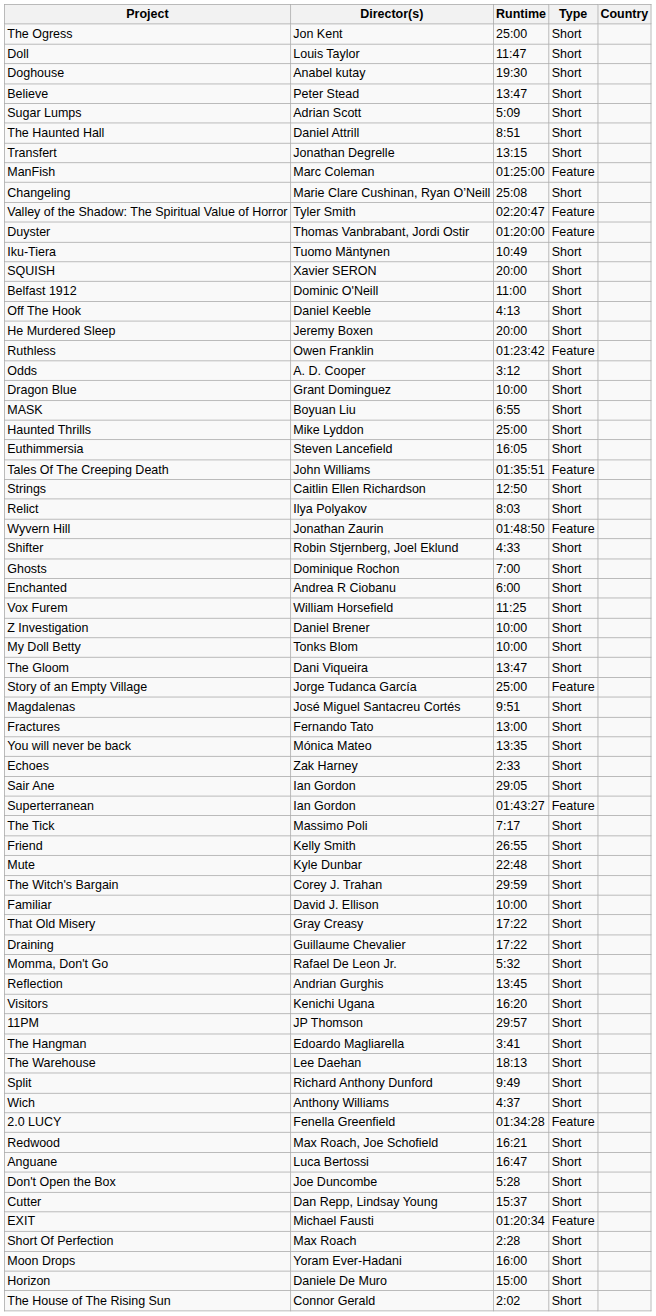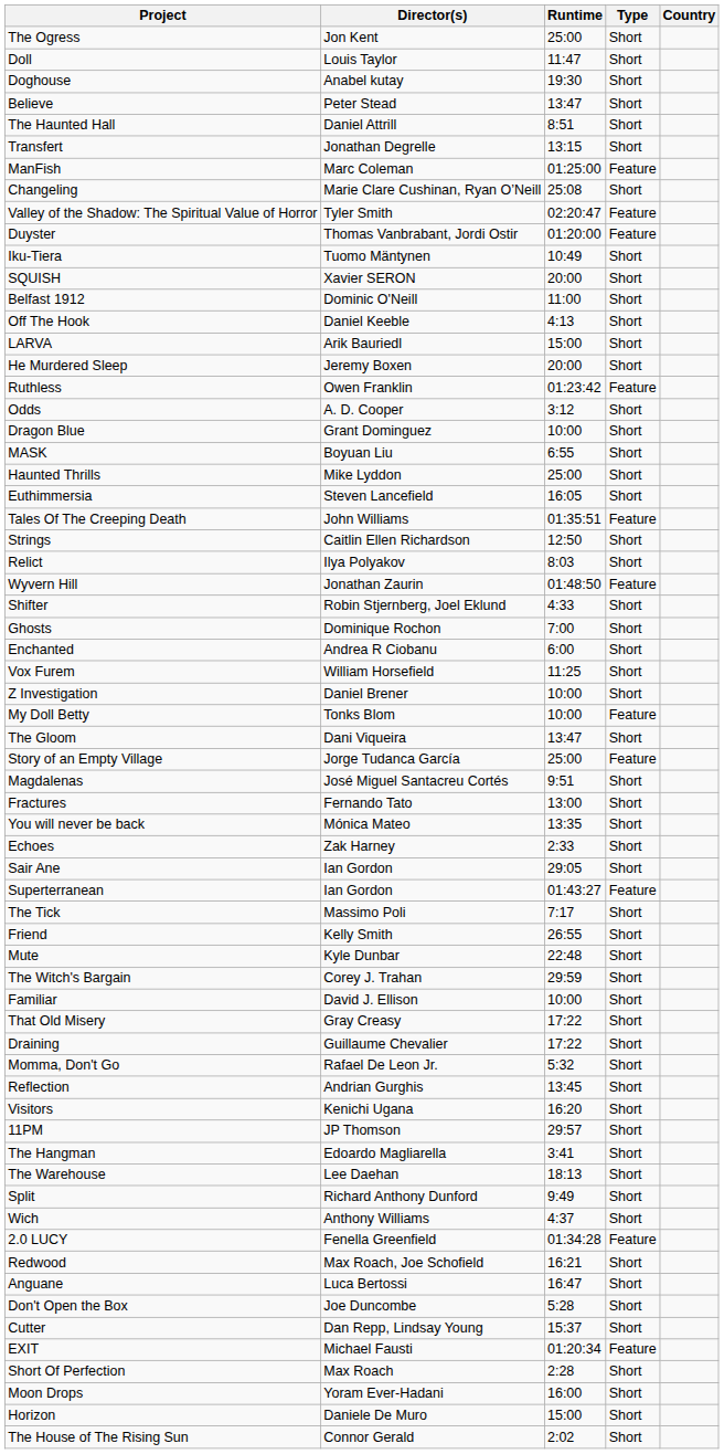 <table role="presentation" class="wikitable mw-collapsible mw-collapsed">
 <tr>
 <th>Project</th>
 <th>Director(s)</th>
 <th>Runtime</th>
 <th>Type</th>
 <th>Country</th>
 </tr>
 <tr>
 <td>The Ogress</td>
 <td>Jon Kent</td>
 <td>25:00</td>
 <td>Short</td>
 <td></td>
 </tr>
 <tr>
 <td>Doll</td>
 <td>Louis Taylor</td>
 <td>11:47</td>
 <td>Short</td>
 <td></td>
 </tr>
 <tr>
 <td>Doghouse</td>
 <td>Anabel kutay</td>
 <td>19:30</td>
 <td>Short</td>
 <td></td>
 </tr>
 <tr>
 <td>Believe</td>
 <td>Peter Stead</td>
 <td>13:47</td>
-<td>Short</td>
-<td></td>
-</tr>
-<tr>
-<td>Sugar Lumps</td>
-<td>Adrian Scott</td>
-<td>5:09</td>
 <td>Short</td>
 <td></td>
 </tr>
 <tr>
 <td>The Haunted Hall</td>
 <td>Daniel Attrill</td>
 <td>8:51</td>
 <td>Short</td>
 <td></td>
 </tr>
 <tr>
 <td>Transfert</td>
 <td>Jonathan Degrelle</td>
 <td>13:15</td>
 <td>Short</td>
 <td></td>
 </tr>
 <tr>
 <td>ManFish</td>
 <td>Marc Coleman</td>
 <td>01:25:00</td>
 <td>Feature</td>
 <td></td>
 </tr>
 <tr>
 <td>Changeling</td>
 <td>Marie Clare Cushinan, Ryan O’Neill</td>
 <td>25:08</td>
 <td>Short</td>
 <td></td>
 </tr>
 <tr>
 <td>Valley of the Shadow: The Spiritual Value of Horror</td>
 <td>Tyler Smith</td>
 <td>02:20:47</td>
 <td>Feature</td>
 <td></td>
 </tr>
 <tr>
 <td>Duyster</td>
 <td>Thomas Vanbrabant, Jordi Ostir</td>
 <td>01:20:00</td>
 <td>Feature</td>
 <td></td>
 </tr>
 <tr>
 <td>Iku-Tiera</td>
 <td>Tuomo Mäntynen</td>
 <td>10:49</td>
 <td>Short</td>
 <td></td>
 </tr>
 <tr>
 <td>SQUISH</td>
 <td>Xavier SERON</td>
 <td>20:00</td>
 <td>Short</td>
 <td></td>
 </tr>
 <tr>
 <td>Belfast 1912</td>
 <td>Dominic O'Neill</td>
 <td>11:00</td>
 <td>Short</td>
 <td></td>
 </tr>
 <tr>
 <td>Off The Hook</td>
 <td>Daniel Keeble</td>
 <td>4:13</td>
+<td>Short</td>
+<td></td>
+</tr>
+<tr>
+<td>LARVA</td>
+<td>Arik Bauriedl</td>
+<td>15:00</td>
 <td>Short</td>
 <td></td>
 </tr>
 <tr>
 <td>He Murdered Sleep</td>
 <td>Jeremy Boxen</td>
 <td>20:00</td>
 <td>Short</td>
 <td></td>
 </tr>
 <tr>
 <td>Ruthless</td>
 <td>Owen Franklin</td>
 <td>01:23:42</td>
 <td>Feature</td>
 <td></td>
 </tr>
 <tr>
 <td>Odds</td>
 <td>A. D. Cooper</td>
 <td>3:12</td>
 <td>Short</td>
 <td></td>
 </tr>
 <tr>
 <td>Dragon Blue</td>
 <td>Grant Dominguez</td>
 <td>10:00</td>
 <td>Short</td>
 <td></td>
 </tr>
 <tr>
 <td>MASK</td>
 <td>Boyuan Liu</td>
 <td>6:55</td>
 <td>Short</td>
 <td></td>
 </tr>
 <tr>
 <td>Haunted Thrills</td>
 <td>Mike Lyddon</td>
 <td>25:00</td>
 <td>Short</td>
 <td></td>
 </tr>
 <tr>
 <td>Euthimmersia</td>
 <td>Steven Lancefield</td>
 <td>16:05</td>
 <td>Short</td>
 <td></td>
 </tr>
 <tr>
 <td>Tales Of The Creeping Death</td>
 <td>John Williams</td>
 <td>01:35:51</td>
 <td>Feature</td>
 <td></td>
 </tr>
 <tr>
 <td>Strings</td>
 <td>Caitlin Ellen Richardson</td>
 <td>12:50</td>
 <td>Short</td>
 <td></td>
 </tr>
 <tr>
 <td>Relict</td>
 <td>Ilya Polyakov</td>
 <td>8:03</td>
 <td>Short</td>
 <td></td>
 </tr>
 <tr>
 <td>Wyvern Hill</td>
 <td>Jonathan Zaurin</td>
 <td>01:48:50</td>
 <td>Feature</td>
 <td></td>
 </tr>
 <tr>
 <td>Shifter</td>
 <td>Robin Stjernberg, Joel Eklund</td>
 <td>4:33</td>
 <td>Short</td>
 <td></td>
 </tr>
 <tr>
 <td>Ghosts</td>
 <td>Dominique Rochon</td>
 <td>7:00</td>
 <td>Short</td>
 <td></td>
 </tr>
 <tr>
 <td>Enchanted</td>
 <td>Andrea R Ciobanu</td>
 <td>6:00</td>
 <td>Short</td>
 <td></td>
 </tr>
 <tr>
 <td>Vox Furem</td>
 <td>William Horsefield</td>
 <td>11:25</td>
 <td>Short</td>
 <td></td>
 </tr>
 <tr>
 <td>Z Investigation</td>
 <td>Daniel Brener</td>
 <td>10:00</td>
 <td>Short</td>
 <td></td>
 </tr>
 <tr>
 <td>My Doll Betty</td>
 <td>Tonks Blom</td>
 <td>10:00</td>
-<td>Short</td>
+<td>Feature</td>
 <td></td>
 </tr>
 <tr>
 <td>The Gloom</td>
 <td>Dani Viqueira</td>
 <td>13:47</td>
 <td>Short</td>
 <td></td>
 </tr>
 <tr>
 <td>Story of an Empty Village</td>
 <td>Jorge Tudanca García</td>
 <td>25:00</td>
 <td>Feature</td>
 <td></td>
 </tr>
 <tr>
 <td>Magdalenas</td>
 <td>José Miguel Santacreu Cortés</td>
 <td>9:51</td>
 <td>Short</td>
 <td></td>
 </tr>
 <tr>
 <td>Fractures</td>
 <td>Fernando Tato</td>
 <td>13:00</td>
 <td>Short</td>
 <td></td>
 </tr>
 <tr>
 <td>You will never be back</td>
 <td>Mónica Mateo</td>
 <td>13:35</td>
 <td>Short</td>
 <td></td>
 </tr>
 <tr>
 <td>Echoes</td>
 <td>Zak Harney</td>
 <td>2:33</td>
 <td>Short</td>
 <td></td>
 </tr>
 <tr>
 <td>Sair Ane</td>
 <td>Ian Gordon</td>
 <td>29:05</td>
 <td>Short</td>
 <td></td>
 </tr>
 <tr>
 <td>Superterranean</td>
 <td>Ian Gordon</td>
 <td>01:43:27</td>
 <td>Feature</td>
 <td></td>
 </tr>
 <tr>
 <td>The Tick</td>
 <td>Massimo Poli</td>
 <td>7:17</td>
 <td>Short</td>
 <td></td>
 </tr>
 <tr>
 <td>Friend</td>
 <td>Kelly Smith</td>
 <td>26:55</td>
 <td>Short</td>
 <td></td>
 </tr>
 <tr>
 <td>Mute</td>
 <td>Kyle Dunbar</td>
 <td>22:48</td>
 <td>Short</td>
 <td></td>
 </tr>
 <tr>
 <td>The Witch's Bargain</td>
 <td>Corey J. Trahan</td>
 <td>29:59</td>
 <td>Short</td>
 <td></td>
 </tr>
 <tr>
 <td>Familiar</td>
 <td>David J. Ellison</td>
 <td>10:00</td>
 <td>Short</td>
 <td></td>
 </tr>
 <tr>
 <td>That Old Misery</td>
 <td>Gray Creasy</td>
 <td>17:22</td>
 <td>Short</td>
 <td></td>
 </tr>
 <tr>
 <td>Draining</td>
 <td>Guillaume Chevalier</td>
 <td>17:22</td>
 <td>Short</td>
 <td></td>
 </tr>
 <tr>
 <td>Momma, Don't Go</td>
 <td>Rafael De Leon Jr.</td>
 <td>5:32</td>
 <td>Short</td>
 <td></td>
 </tr>
 <tr>
 <td>Reflection</td>
 <td>Andrian Gurghis</td>
 <td>13:45</td>
 <td>Short</td>
 <td></td>
 </tr>
 <tr>
 <td>Visitors</td>
 <td>Kenichi Ugana</td>
 <td>16:20</td>
 <td>Short</td>
 <td></td>
 </tr>
 <tr>
 <td>11PM</td>
 <td>JP Thomson</td>
 <td>29:57</td>
 <td>Short</td>
 <td></td>
 </tr>
 <tr>
 <td>The Hangman</td>
 <td>Edoardo Magliarella</td>
 <td>3:41</td>
 <td>Short</td>
 <td></td>
 </tr>
 <tr>
 <td>The Warehouse</td>
 <td>Lee Daehan</td>
 <td>18:13</td>
 <td>Short</td>
 <td></td>
 </tr>
 <tr>
 <td>Split</td>
 <td>Richard Anthony Dunford</td>
 <td>9:49</td>
 <td>Short</td>
 <td></td>
 </tr>
 <tr>
 <td>Wich</td>
 <td>Anthony Williams</td>
 <td>4:37</td>
 <td>Short</td>
 <td></td>
 </tr>
 <tr>
 <td>2.0 LUCY</td>
 <td>Fenella Greenfield</td>
 <td>01:34:28</td>
 <td>Feature</td>
 <td></td>
 </tr>
 <tr>
 <td>Redwood</td>
 <td>Max Roach, Joe Schofield</td>
 <td>16:21</td>
 <td>Short</td>
 <td></td>
 </tr>
 <tr>
 <td>Anguane</td>
 <td>Luca Bertossi</td>
 <td>16:47</td>
 <td>Short</td>
 <td></td>
 </tr>
 <tr>
 <td>Don't Open the Box</td>
 <td>Joe Duncombe</td>
 <td>5:28</td>
 <td>Short</td>
 <td></td>
 </tr>
 <tr>
 <td>Cutter</td>
 <td>Dan Repp, Lindsay Young</td>
 <td>15:37</td>
 <td>Short</td>
 <td></td>
 </tr>
 <tr>
 <td>EXIT</td>
 <td>Michael Fausti</td>
 <td>01:20:34</td>
 <td>Feature</td>
 <td></td>
 </tr>
 <tr>
 <td>Short Of Perfection</td>
 <td>Max Roach</td>
 <td>2:28</td>
 <td>Short</td>
 <td></td>
 </tr>
 <tr>
 <td>Moon Drops</td>
 <td>Yoram Ever-Hadani</td>
 <td>16:00</td>
 <td>Short</td>
 <td></td>
 </tr>
 <tr>
 <td>Horizon</td>
 <td>Daniele De Muro</td>
 <td>15:00</td>
 <td>Short</td>
 <td></td>
 </tr>
 <tr>
 <td>The House of The Rising Sun</td>
 <td>Connor Gerald</td>
 <td>2:02</td>
 <td>Short</td>
 <td></td>
 </tr>
 </table>
